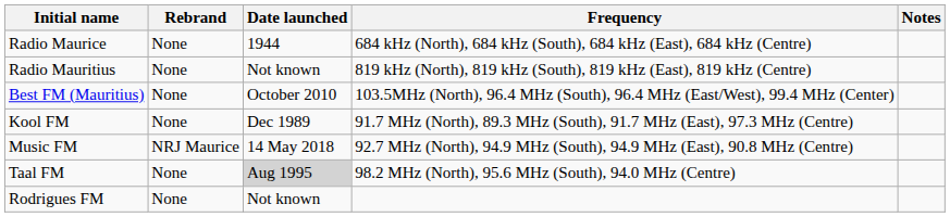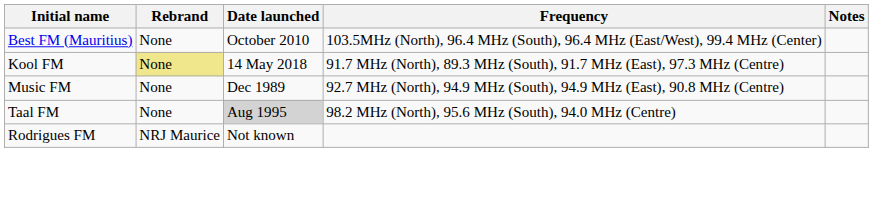 <table class="wikitable">
 <tr>
 <th>Initial name</th>
 <th>Rebrand</th>
 <th>Date launched</th>
 <th>Frequency</th>
 <th>Notes</th>
-</tr>
-<tr>
-<td>Radio Maurice</td>
-<td>None</td>
-<td>1944</td>
-<td>684 kHz (North), 684 kHz (South), 684 kHz (East), 684 kHz (Centre)</td>
-<td></td>
-</tr>
-<tr>
-<td>Radio Mauritius</td>
-<td>None</td>
-<td>Not known</td>
-<td>819 kHz (North), 819 kHz (South), 819 kHz (East), 819 kHz (Centre)</td>
-<td></td>
 </tr>
 <tr>
 <td><a href='#'>Best FM (Mauritius)</a></td>
 <td>None</td>
 <td>October 2010</td>
 <td>103.5MHz (North), 96.4 MHz (South), 96.4 MHz (East/West), 99.4 MHz (Center)</td>
 <td></td>
 </tr>
 <tr>
 <td>Kool FM</td>
-<td>None</td>
-<td>Dec 1989</td>
+<td style="background: khaki;">None</td>
+<td>14 May 2018</td>
 <td>91.7 MHz (North), 89.3 MHz (South), 91.7 MHz (East), 97.3 MHz (Centre)</td>
 <td></td>
 </tr>
 <tr>
 <td>Music FM</td>
-<td>NRJ Maurice</td>
-<td>14 May 2018</td>
+<td>None</td>
+<td>Dec 1989</td>
 <td>92.7 MHz (North), 94.9 MHz (South), 94.9 MHz (East), 90.8 MHz (Centre)</td>
 <td></td>
 </tr>
 <tr>
 <td>Taal FM</td>
 <td>None</td>
 <td style="background: lightgrey;">Aug 1995</td>
 <td>98.2 MHz (North), 95.6 MHz (South), 94.0 MHz (Centre)</td>
 <td></td>
 </tr>
 <tr>
 <td>Rodrigues FM</td>
-<td>None</td>
+<td>NRJ Maurice</td>
 <td>Not known</td>
 <td></td>
 <td></td>
 </tr>
 </table>
